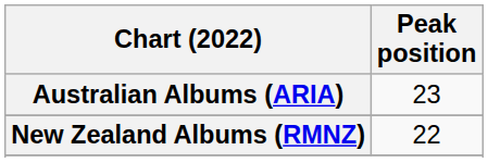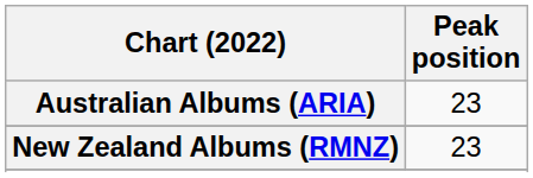 <table class="wikitable sortable plainrowheaders" style="text-align:center">
 <tr>
 <th scope="col">Chart (2022)</th>
 <th scope="col">Peak<br> position</th>
 </tr>
 <tr>
 <th scope="row">Australian Albums (<a href='#'>ARIA</a>)</th>
 <td>23</td>
 </tr>
 <tr>
 </tr>
 <tr>
 </tr>
 <tr>
 </tr>
 <tr>
 <th scope="row">New Zealand Albums (<a href='#'>RMNZ</a>)</th>
-<td>22</td>
+<td>23</td>
 </tr>
 <tr>
 </tr>
 <tr>
 </tr>
 <tr>
 </tr>
 <tr>
 </tr>
 </table>
